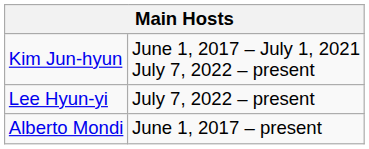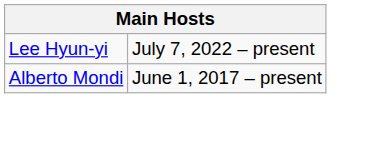 <table class="wikitable">
 <tr>
 <th colspan="2">Main Hosts</th>
-</tr>
-<tr>
-<td><a href='#'>Kim Jun-hyun</a></td>
-<td>June 1, 2017 – July 1, 2021<br>July 7, 2022 – present</td>
 </tr>
 <tr>
 <td><a href='#'>Lee Hyun-yi</a></td>
 <td>July 7, 2022 – present</td>
 </tr>
 <tr>
 <td><a href='#'>Alberto Mondi</a></td>
 <td>June 1, 2017 – present</td>
 </tr>
 </table>
